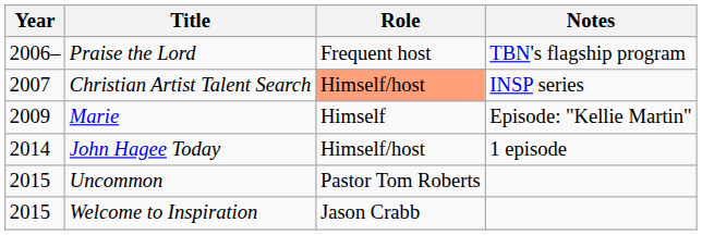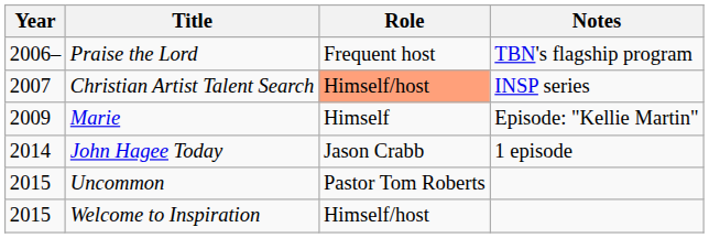 <table class="wikitable sortable">
 <tr>
 <th scope="col">Year</th>
 <th scope="col">Title</th>
 <th scope="col">Role</th>
 <th scope="col" class="unsortable">Notes</th>
 </tr>
 <tr>
 <td>2006–</td>
 <td><em>Praise the Lord</em></td>
 <td>Frequent host</td>
 <td><a href='#'>TBN</a>'s flagship program</td>
 </tr>
 <tr>
 <td>2007</td>
 <td><em>Christian Artist Talent Search</em></td>
 <td style="background: lightsalmon;">Himself/host</td>
 <td><a href='#'>INSP</a> series</td>
 </tr>
 <tr>
 <td>2009</td>
 <td><em><a href='#'>Marie</a></em></td>
 <td>Himself</td>
 <td>Episode: "Kellie Martin"</td>
 </tr>
 <tr>
 <td>2014</td>
 <td><em><a href='#'>John Hagee</a> Today</em></td>
-<td>Himself/host</td>
+<td>Jason Crabb</td>
 <td>1 episode</td>
 </tr>
 <tr>
 <td>2015</td>
 <td><em>Uncommon</em></td>
 <td>Pastor Tom Roberts</td>
 <td></td>
 </tr>
 <tr>
 <td>2015</td>
 <td><em>Welcome to Inspiration</em></td>
-<td>Jason Crabb</td>
+<td>Himself/host</td>
 <td></td>
 </tr>
 </table>
